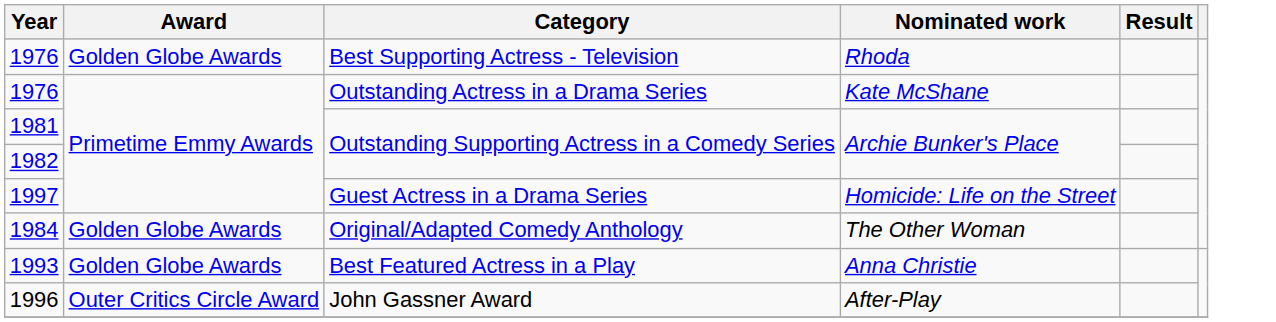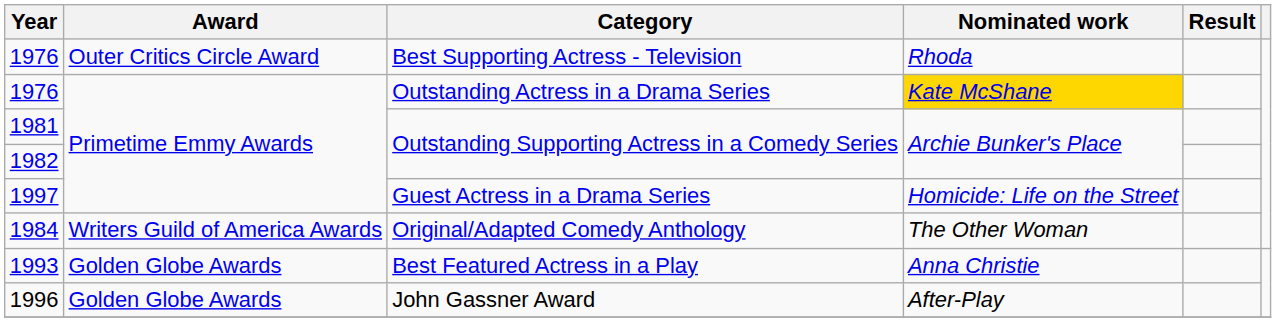 <table class="wikitable">
 <tr>
 <th>Year</th>
 <th>Award</th>
 <th>Category</th>
 <th>Nominated work</th>
 <th>Result</th>
 <th></th>
 </tr>
 <tr>
 <td><a href='#'>1976</a></td>
-<td><a href='#'>Golden Globe Awards</a></td>
+<td><a href='#'>Outer Critics Circle Award</a></td>
 <td><a href='#'>Best Supporting Actress - Television</a></td>
 <td><em><a href='#'>Rhoda</a></em></td>
 <td></td>
 <td rowspan=6></td>
 </tr>
 <tr>
 <td><a href='#'>1976</a></td>
 <td rowspan=4><a href='#'>Primetime Emmy Awards</a></td>
 <td><a href='#'>Outstanding Actress in a Drama Series</a></td>
-<td><em><a href='#'>Kate McShane</a></em></td>
+<td style="background: gold;"><em><a href='#'>Kate McShane</a></em></td>
 <td></td>
 </tr>
 <tr>
 <td><a href='#'>1981</a></td>
 <td rowspan=2><a href='#'>Outstanding Supporting Actress in a Comedy Series</a></td>
 <td rowspan=2><em><a href='#'>Archie Bunker's Place</a></em></td>
 <td></td>
 </tr>
 <tr>
 <td><a href='#'>1982</a></td>
 <td></td>
 </tr>
 <tr>
 <td><a href='#'>1997</a></td>
 <td><a href='#'>Guest Actress in a Drama Series</a></td>
 <td><em><a href='#'>Homicide: Life on the Street</a></em></td>
 <td></td>
 </tr>
 <tr>
 <td><a href='#'>1984</a></td>
-<td><a href='#'>Golden Globe Awards</a></td>
+<td><a href='#'>Writers Guild of America Awards</a></td>
 <td><a href='#'>Original/Adapted Comedy Anthology</a></td>
 <td><em>The Other Woman</em></td>
 <td></td>
 </tr>
 <tr>
 <td><a href='#'>1993</a></td>
 <td><a href='#'>Golden Globe Awards</a></td>
 <td><a href='#'>Best Featured Actress in a Play</a></td>
 <td><em><a href='#'>Anna Christie</a></em></td>
 <td></td>
 <td rowspan=2></td>
 </tr>
 <tr>
 <td>1996</td>
-<td><a href='#'>Outer Critics Circle Award</a></td>
+<td><a href='#'>Golden Globe Awards</a></td>
 <td>John Gassner Award</td>
 <td><em>After-Play</em></td>
 <td></td>
 </tr>
 <tr>
 </tr>
 </table>
